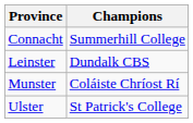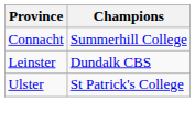 <table class="wikitable">
 <tr>
 <th>Province</th>
 <th>Champions</th>
 </tr>
 <tr>
 <td><a href='#'>Connacht</a></td>
 <td><a href='#'>Summerhill College</a></td>
 </tr>
 <tr>
 <td><a href='#'>Leinster</a></td>
 <td><a href='#'>Dundalk CBS</a></td>
 </tr>
 <tr>
-<td><a href='#'>Munster</a></td>
-<td><a href='#'>Coláiste Chríost Rí</a></td>
-</tr>
-<tr>
 <td><a href='#'>Ulster</a></td>
 <td><a href='#'>St Patrick's College</a></td>
 </tr>
 </table>
